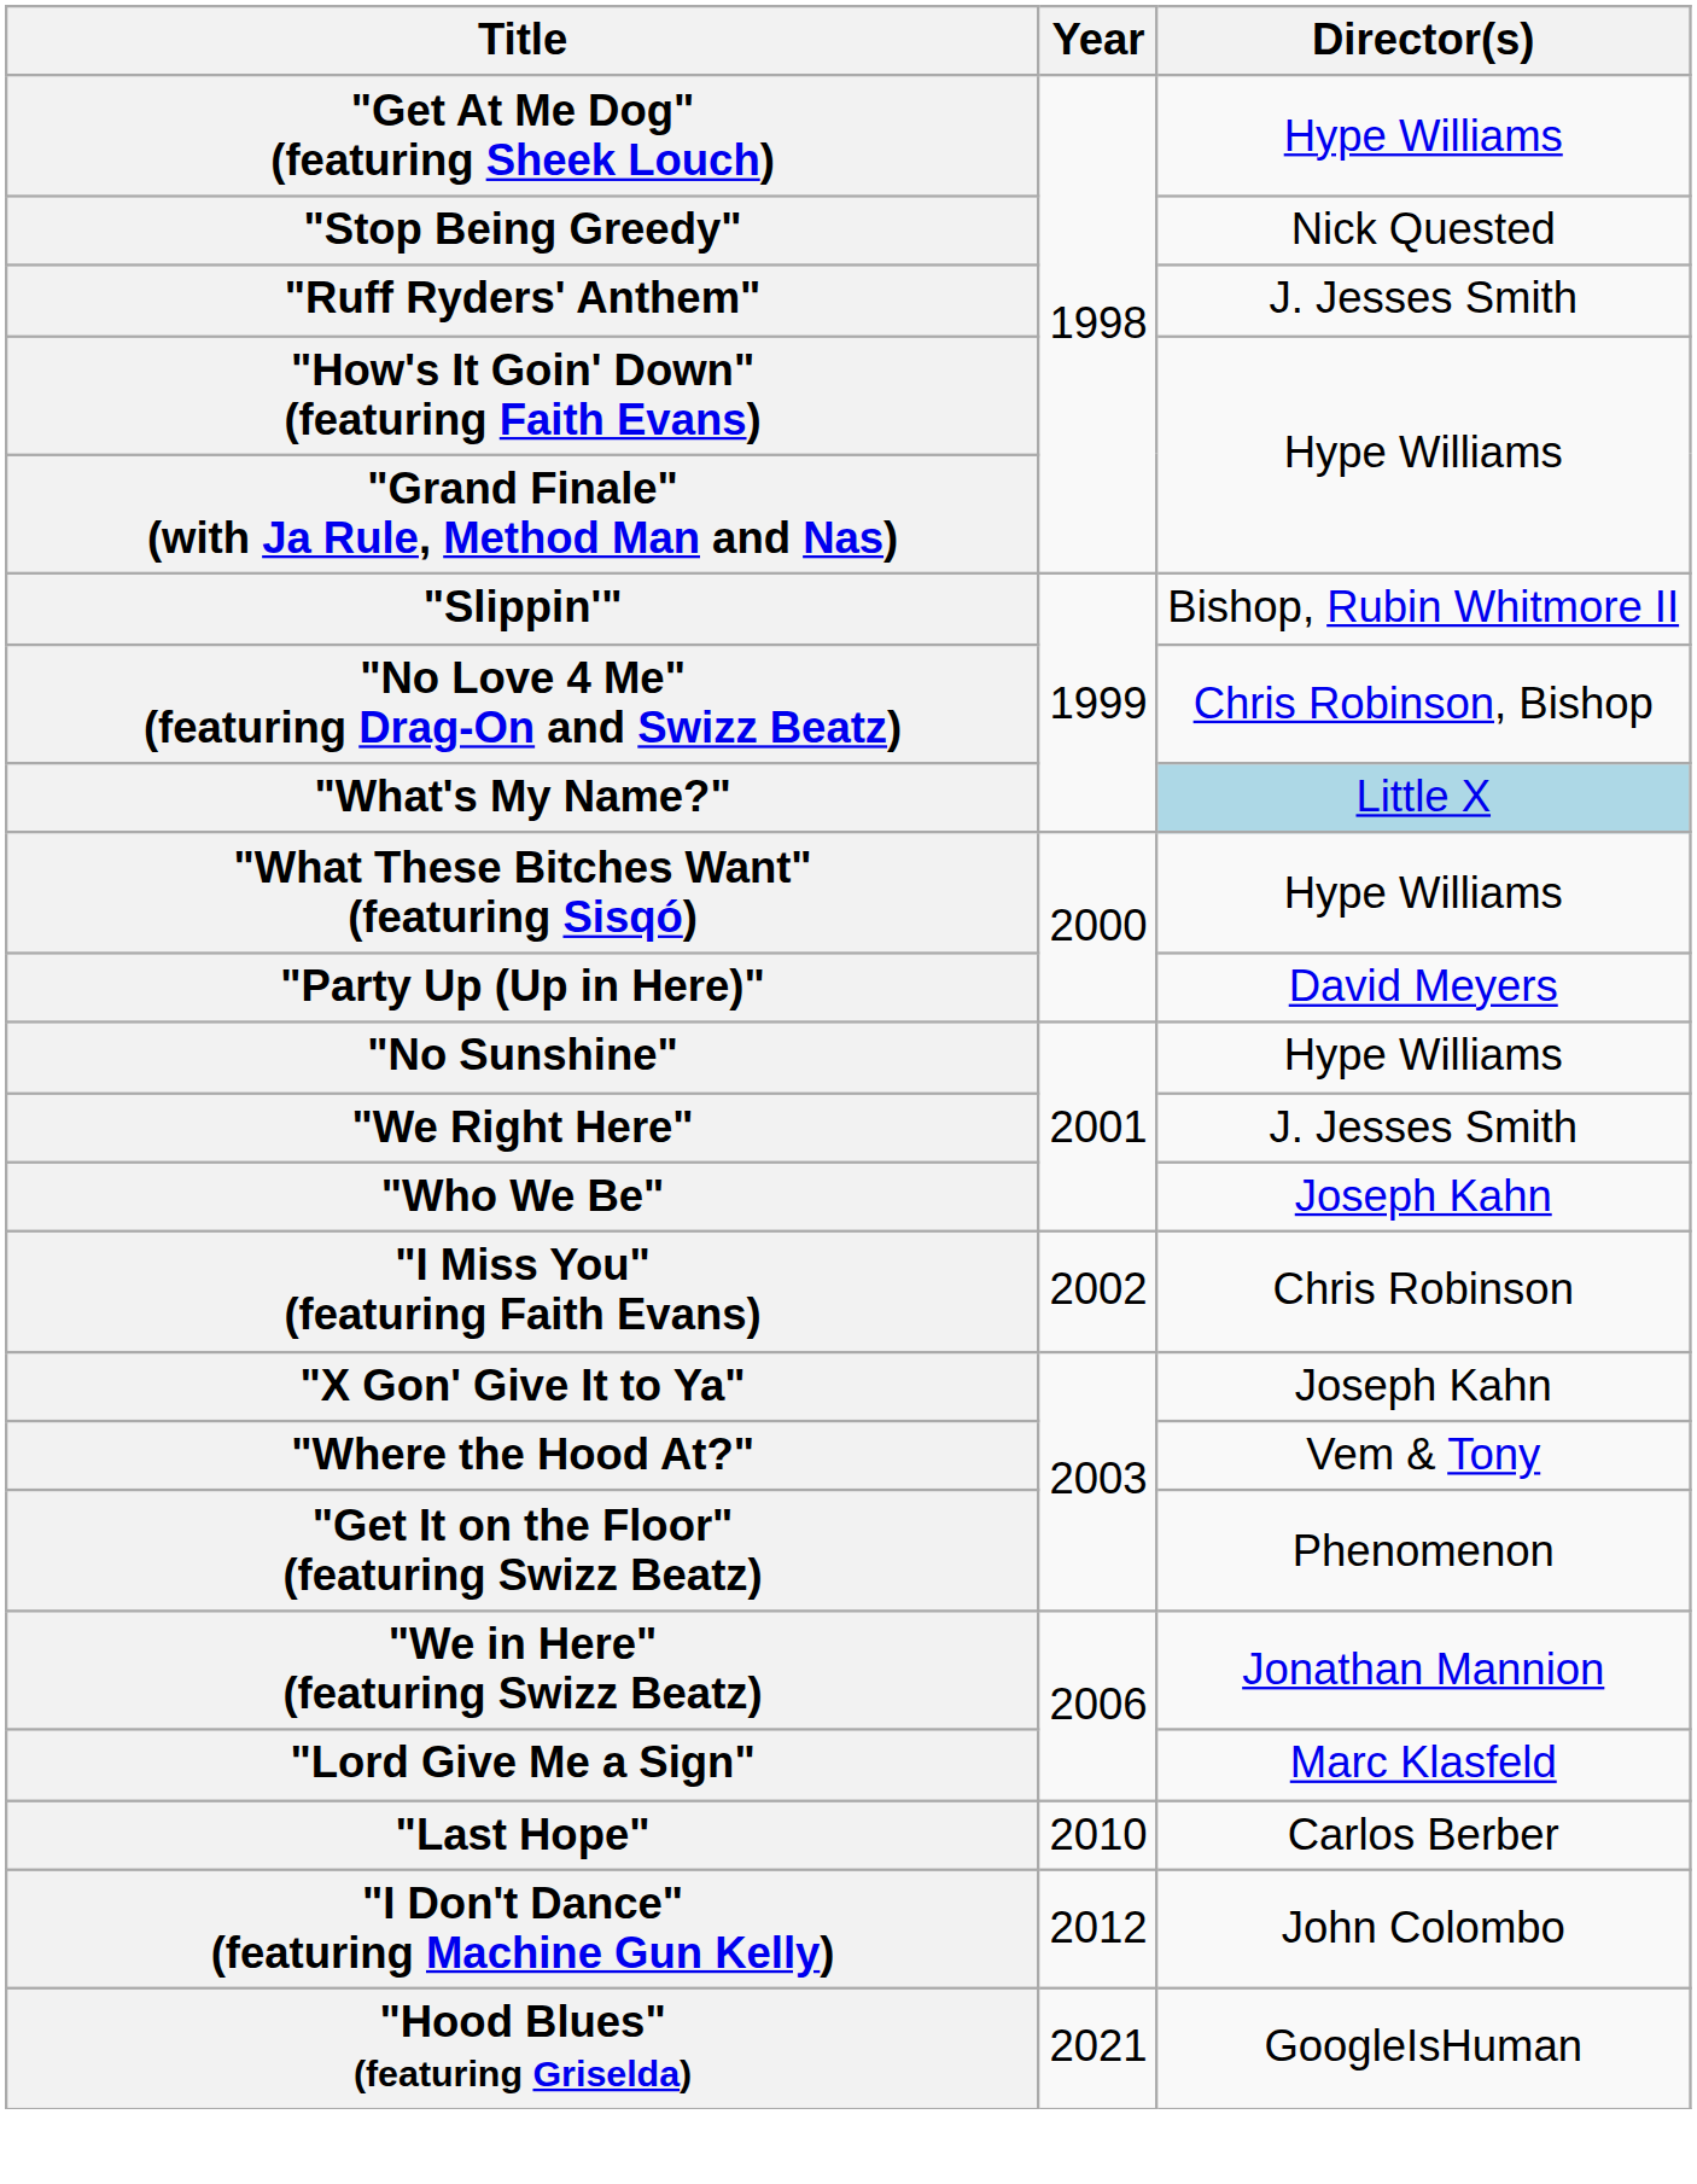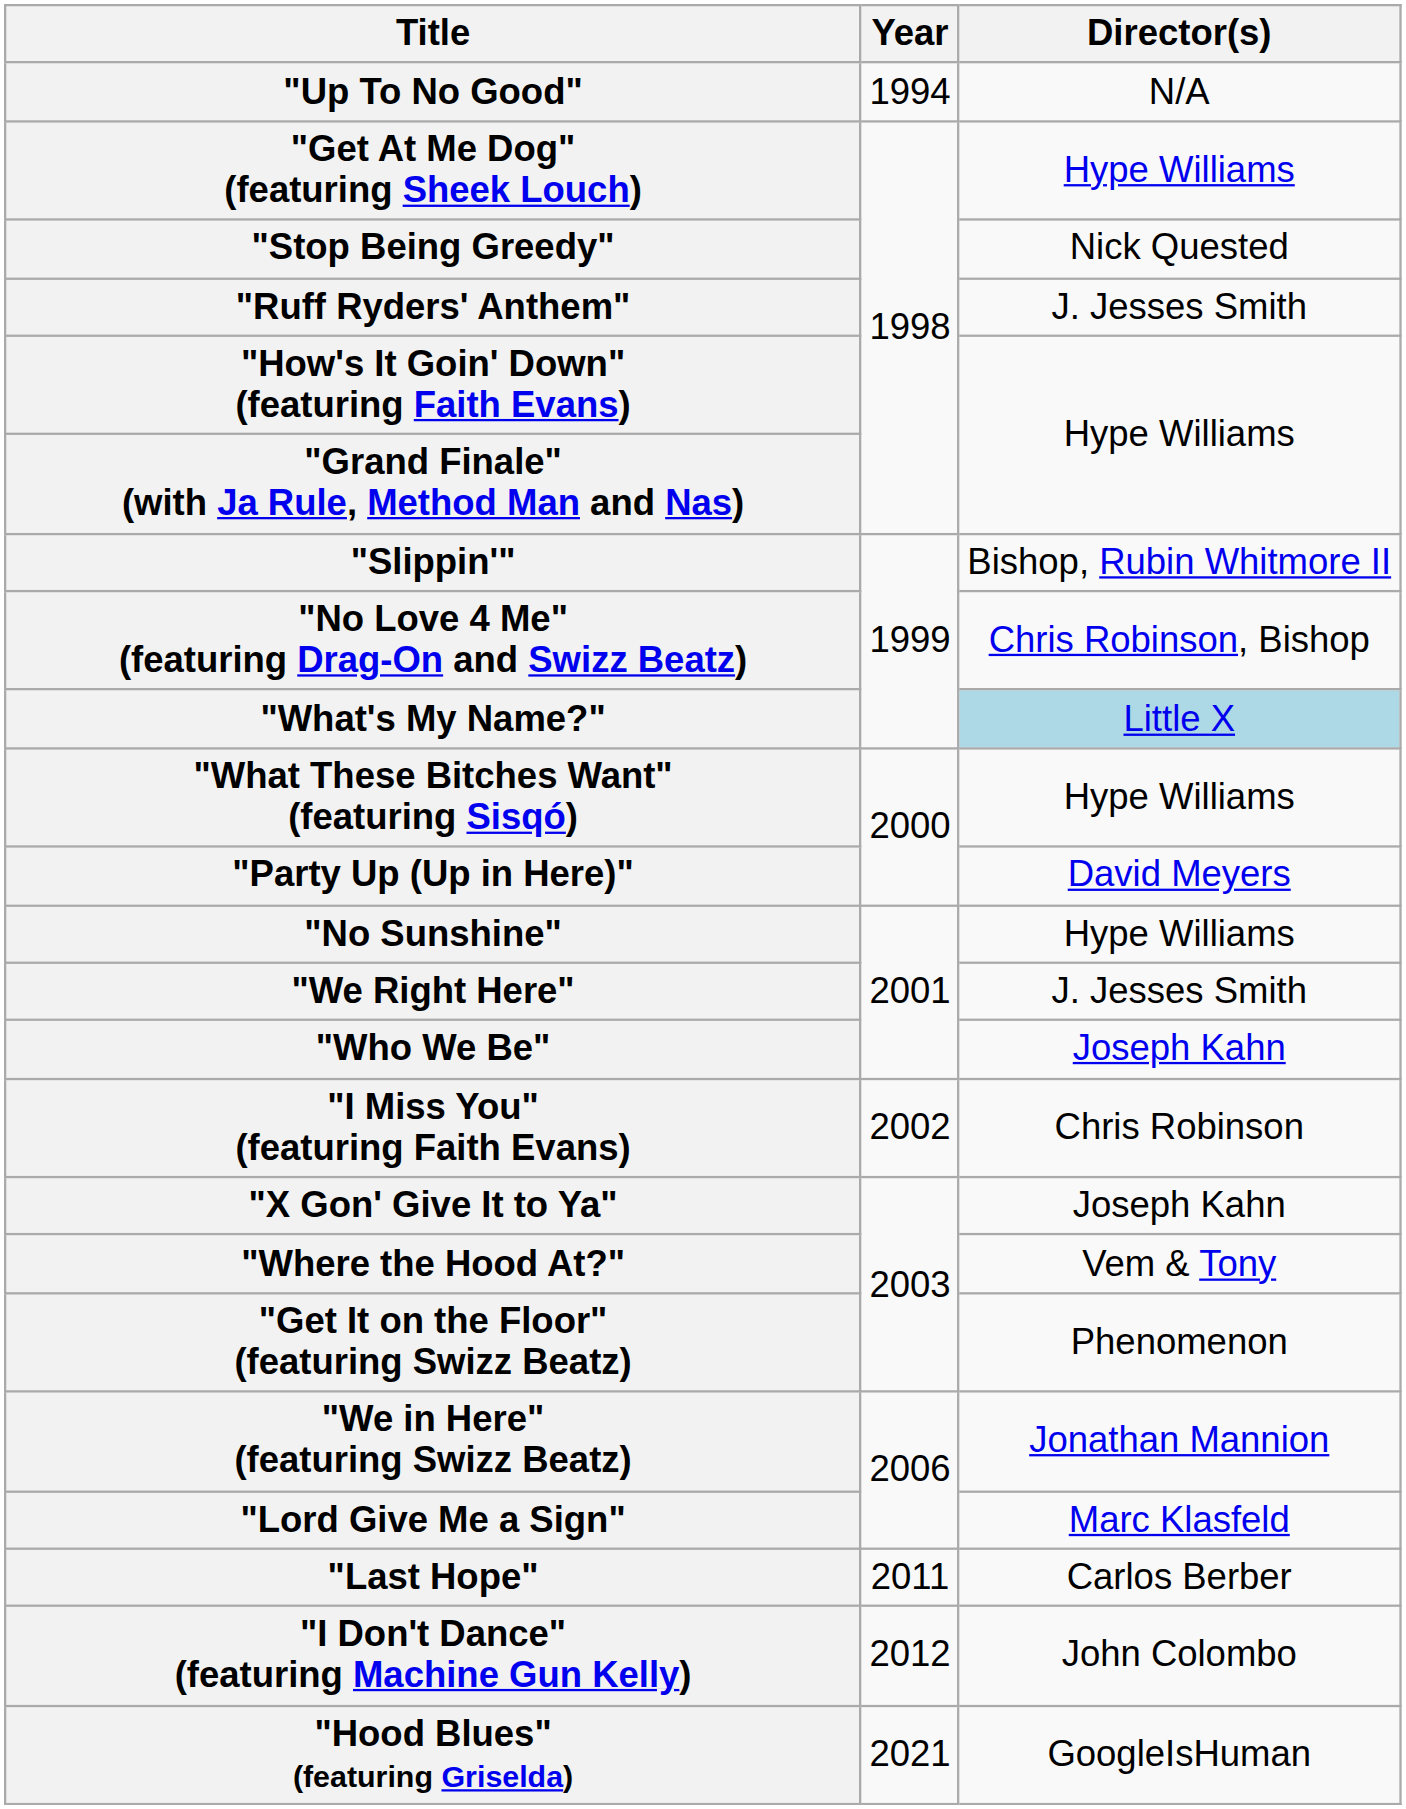 <table class="wikitable plainrowheaders" style="text-align:center;">
 <tr>
 <th scope="col" style="width:23em;">Title</th>
 <th scope="col">Year</th>
 <th scope="col">Director(s)</th>
+</tr>
+<tr>
+<th scope="row">"Up To No Good"</th>
+<td>1994</td>
+<td>N/A</td>
 </tr>
 <tr>
 <th scope="row">"Get At Me Dog"<br><span>(featuring <a href='#'>Sheek Louch</a>)</span></th>
 <td rowspan="5">1998</td>
 <td><a href='#'>Hype Williams</a></td>
 </tr>
 <tr>
 <th scope="row">"Stop Being Greedy"</th>
 <td>Nick Quested</td>
 </tr>
 <tr>
 <th scope="row">"Ruff Ryders' Anthem"</th>
 <td>J. Jesses Smith</td>
 </tr>
 <tr>
 <th scope="row">"How's It Goin' Down"<br><span>(featuring <a href='#'>Faith Evans</a>)</span></th>
 <td rowspan="2">Hype Williams</td>
 </tr>
 <tr>
 <th scope="row">"Grand Finale"<br><span>(with <a href='#'>Ja Rule</a>, <a href='#'>Method Man</a> and <a href='#'>Nas</a>)</span></th>
 </tr>
 <tr>
 <th scope="row">"Slippin'"</th>
 <td rowspan="3">1999</td>
 <td>Bishop, <a href='#'>Rubin Whitmore II</a></td>
 </tr>
 <tr>
 <th scope="row">"No Love 4 Me"<br><span>(featuring <a href='#'>Drag-On</a> and <a href='#'>Swizz Beatz</a>)</span></th>
 <td><a href='#'>Chris Robinson</a>, Bishop</td>
 </tr>
 <tr>
 <th scope="row">"What's My Name?"</th>
 <td style="background: lightblue;"><a href='#'>Little X</a></td>
 </tr>
 <tr>
 <th scope="row">"What These Bitches Want"<br><span>(featuring <a href='#'>Sisqó</a>)</span></th>
 <td rowspan="2">2000</td>
 <td>Hype Williams</td>
 </tr>
 <tr>
 <th scope="row">"Party Up (Up in Here)"</th>
 <td><a href='#'>David Meyers</a></td>
 </tr>
 <tr>
 <th scope="row">"No Sunshine"</th>
 <td rowspan="3">2001</td>
 <td>Hype Williams</td>
 </tr>
 <tr>
 <th scope="row">"We Right Here"</th>
 <td>J. Jesses Smith</td>
 </tr>
 <tr>
 <th scope="row">"Who We Be"</th>
 <td><a href='#'>Joseph Kahn</a></td>
 </tr>
 <tr>
 <th scope="row">"I Miss You"<br><span>(featuring Faith Evans)</span></th>
 <td>2002</td>
 <td>Chris Robinson</td>
 </tr>
 <tr>
 <th scope="row">"X Gon' Give It to Ya"</th>
 <td rowspan="3">2003</td>
 <td>Joseph Kahn</td>
 </tr>
 <tr>
 <th scope="row">"Where the Hood At?"</th>
 <td>Vem & <a href='#'>Tony</a></td>
 </tr>
 <tr>
 <th scope="row">"Get It on the Floor"<br><span>(featuring Swizz Beatz)</span></th>
 <td>Phenomenon</td>
 </tr>
 <tr>
 <th scope="row">"We in Here"<br><span>(featuring Swizz Beatz)</span></th>
 <td rowspan="2">2006</td>
 <td><a href='#'>Jonathan Mannion</a></td>
 </tr>
 <tr>
 <th scope="row">"Lord Give Me a Sign"</th>
 <td><a href='#'>Marc Klasfeld</a></td>
 </tr>
 <tr>
 <th scope="row">"Last Hope"</th>
-<td>2010</td>
+<td>2011</td>
 <td>Carlos Berber</td>
 </tr>
 <tr>
 <th scope="row">"I Don't Dance"<br><span>(featuring <a href='#'>Machine Gun Kelly</a>)</span></th>
 <td>2012</td>
 <td>John Colombo</td>
 </tr>
 <tr>
 <th scope="row">"Hood Blues"<br><small>(featuring <a href='#'>Griselda</a>)</small></th>
 <td>2021</td>
 <td>GoogleIsHuman</td>
 </tr>
 </table>
